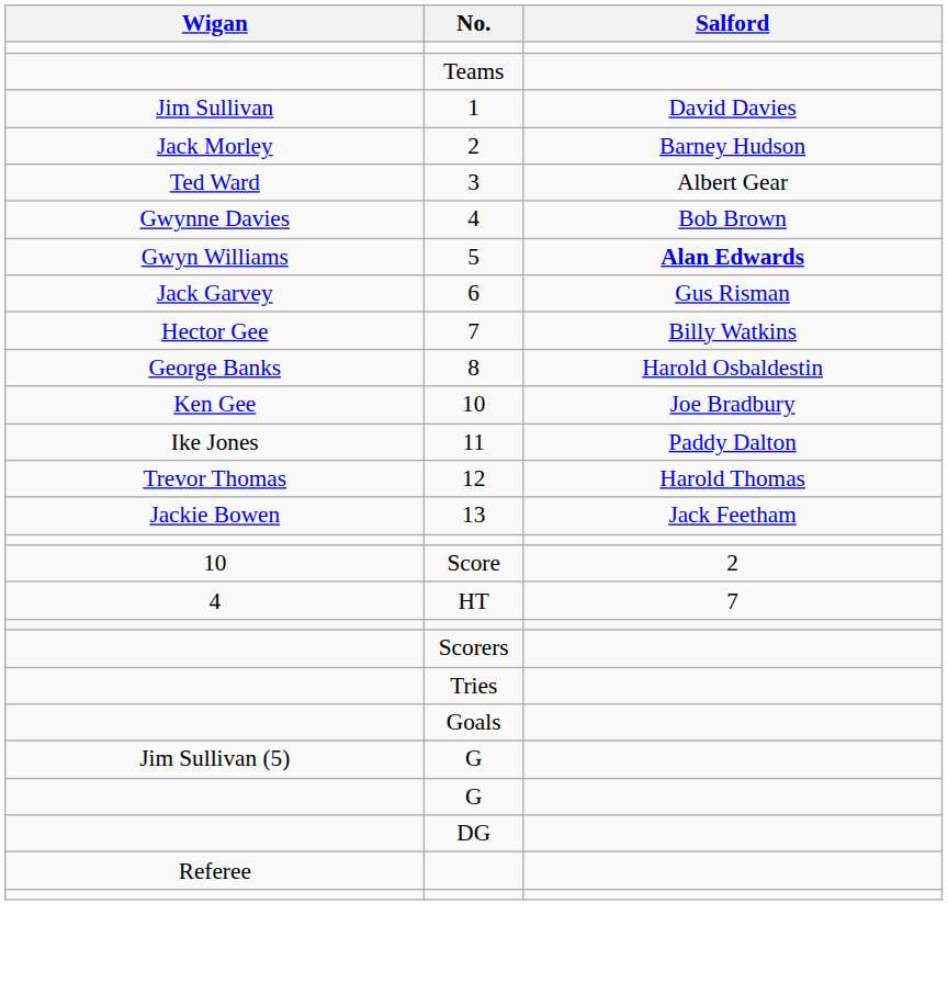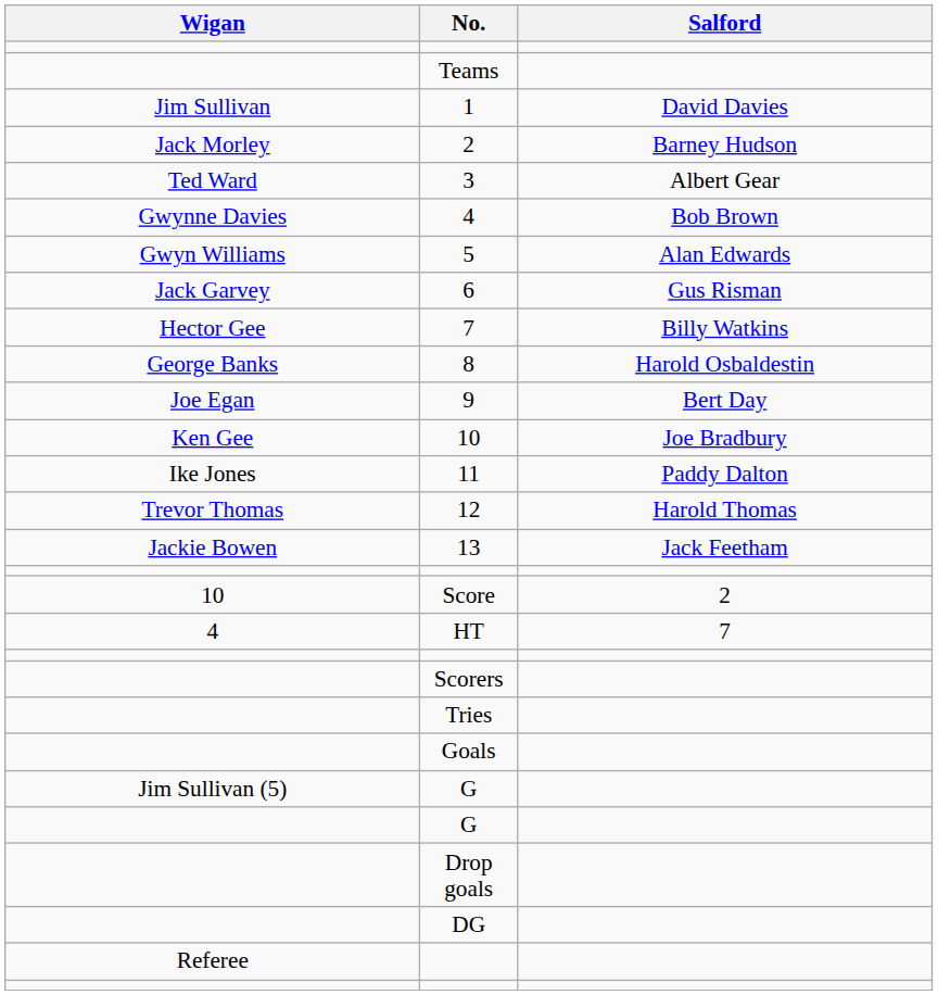 <table class="wikitable" style="text-align:center;">
 <tr>
 <th width=280 abbr="Wigan"><a href='#'>Wigan</a></th>
 <th width=60 abbr="Number">No.</th>
 <th width=280 abbr="Salford"><a href='#'>Salford</a></th>
 </tr>
 <tr>
 <td></td>
 <td></td>
 <td></td>
 </tr>
 <tr>
 <td></td>
 <td>Teams</td>
 <td></td>
 </tr>
 <tr>
 <td><a href='#'>Jim Sullivan</a></td>
 <td>1</td>
 <td><a href='#'>David Davies</a></td>
 </tr>
 <tr>
 <td><a href='#'>Jack Morley</a></td>
 <td>2</td>
 <td><a href='#'>Barney Hudson</a></td>
 </tr>
 <tr>
 <td><a href='#'>Ted Ward</a></td>
 <td>3</td>
 <td>Albert Gear</td>
 </tr>
 <tr>
 <td><a href='#'>Gwynne Davies</a></td>
 <td>4</td>
 <td><a href='#'>Bob Brown</a></td>
 </tr>
 <tr>
 <td><a href='#'>Gwyn Williams</a></td>
 <td>5</td>
-<td><strong><a href='#'>Alan Edwards</a></strong></td>
+<td><a href='#'>Alan Edwards</a></td>
 </tr>
 <tr>
 <td><a href='#'>Jack Garvey</a></td>
 <td>6</td>
 <td><a href='#'>Gus Risman</a></td>
 </tr>
 <tr>
 <td><a href='#'>Hector Gee</a></td>
 <td>7</td>
 <td><a href='#'>Billy Watkins</a></td>
 </tr>
 <tr>
 <td><a href='#'>George Banks</a></td>
 <td>8</td>
 <td><a href='#'>Harold Osbaldestin</a></td>
+</tr>
+<tr>
+<td><a href='#'>Joe Egan</a></td>
+<td>9</td>
+<td><a href='#'>Bert Day</a></td>
 </tr>
 <tr>
 <td><a href='#'>Ken Gee</a></td>
 <td>10</td>
 <td><a href='#'>Joe Bradbury</a></td>
 </tr>
 <tr>
 <td>Ike Jones</td>
 <td>11</td>
 <td><a href='#'>Paddy Dalton</a></td>
 </tr>
 <tr>
 <td><a href='#'>Trevor Thomas</a></td>
 <td>12</td>
 <td><a href='#'>Harold Thomas</a></td>
 </tr>
 <tr>
 <td><a href='#'>Jackie Bowen</a></td>
 <td>13</td>
 <td><a href='#'>Jack Feetham</a></td>
 </tr>
 <tr>
 <td></td>
 <td></td>
 <td></td>
 </tr>
 <tr>
 <td>10</td>
 <td>Score</td>
 <td>2</td>
 </tr>
 <tr>
 <td>4</td>
 <td>HT</td>
 <td>7</td>
 </tr>
 <tr>
 <td></td>
 <td></td>
 <td></td>
 </tr>
 <tr>
 <td></td>
 <td>Scorers</td>
 <td></td>
 </tr>
 <tr>
 <td></td>
 <td>Tries</td>
 <td></td>
 </tr>
 <tr>
 <td></td>
 <td>Goals</td>
 <td></td>
 </tr>
 <tr>
 <td>Jim Sullivan (5)</td>
 <td>G</td>
 <td></td>
 </tr>
 <tr>
 <td></td>
 <td>G</td>
 <td></td>
 </tr>
 <tr>
 <td></td>
+<td>Drop goals</td>
+<td></td>
+</tr>
+<tr>
+<td></td>
 <td>DG</td>
 <td></td>
 </tr>
 <tr>
 <td>Referee</td>
 <td></td>
 <td></td>
 </tr>
 <tr>
 <td></td>
 <td></td>
 <td></td>
 </tr>
 </table>
